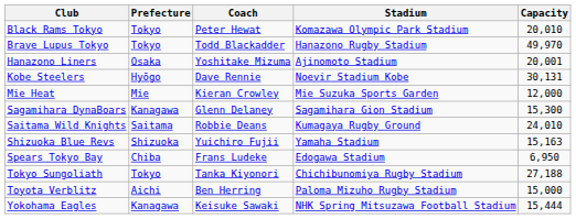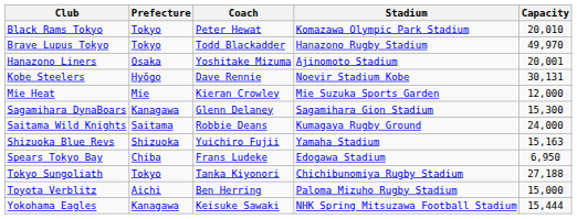 <table class="wikitable">
 <tr>
 <th>Club</th>
 <th>Prefecture</th>
 <th>Coach</th>
 <th>Stadium</th>
 <th>Capacity</th>
 </tr>
 <tr>
 <td><a href='#'>Black Rams Tokyo</a><br></td>
 <td><a href='#'>Tokyo</a></td>
 <td> <a href='#'>Peter Hewat</a></td>
 <td><a href='#'>Komazawa Olympic Park Stadium</a></td>
 <td align=center>20,010</td>
 </tr>
 <tr>
 <td><a href='#'>Brave Lupus Tokyo</a><br></td>
 <td><a href='#'>Tokyo</a></td>
 <td> <a href='#'>Todd Blackadder</a></td>
 <td><a href='#'>Hanazono Rugby Stadium</a></td>
 <td align=center>49,970</td>
 </tr>
 <tr>
 <td><a href='#'>Hanazono Liners</a><br></td>
 <td><a href='#'>Osaka</a></td>
 <td> <a href='#'>Yoshitake Mizuma</a></td>
 <td><a href='#'>Ajinomoto Stadium</a></td>
 <td align=center>20,001</td>
 </tr>
 <tr>
 <td><a href='#'>Kobe Steelers</a><br></td>
 <td><a href='#'>Hyōgo</a></td>
 <td> <a href='#'>Dave Rennie</a></td>
 <td><a href='#'>Noevir Stadium Kobe</a></td>
 <td align=center>30,131</td>
 </tr>
 <tr>
 <td><a href='#'>Mie Heat</a><br></td>
 <td><a href='#'>Mie</a></td>
 <td> <a href='#'>Kieran Crowley</a></td>
 <td><a href='#'>Mie Suzuka Sports Garden</a></td>
 <td align=center>12,000</td>
 </tr>
 <tr>
 <td><a href='#'>Sagamihara DynaBoars</a><br></td>
 <td><a href='#'>Kanagawa</a></td>
 <td> <a href='#'>Glenn Delaney</a></td>
 <td><a href='#'>Sagamihara Gion Stadium</a></td>
 <td align=center>15,300</td>
 </tr>
 <tr>
 <td><a href='#'>Saitama Wild Knights</a><br></td>
 <td><a href='#'>Saitama</a></td>
 <td> <a href='#'>Robbie Deans</a></td>
 <td><a href='#'>Kumagaya Rugby Ground</a></td>
-<td align=center>24,010</td>
+<td align=center>24,000</td>
 </tr>
 <tr>
 <td><a href='#'>Shizuoka Blue Revs</a><br></td>
 <td><a href='#'>Shizuoka</a></td>
 <td> <a href='#'>Yuichiro Fujii</a></td>
 <td><a href='#'>Yamaha Stadium</a></td>
 <td align=center>15,163</td>
 </tr>
 <tr>
 <td><a href='#'>Spears Tokyo Bay</a><br></td>
 <td><a href='#'>Chiba</a></td>
 <td> <a href='#'>Frans Ludeke</a></td>
 <td><a href='#'>Edogawa Stadium</a></td>
 <td align=center>6,950</td>
 </tr>
 <tr>
 <td><a href='#'>Tokyo Sungoliath</a><br></td>
 <td><a href='#'>Tokyo</a></td>
 <td> <a href='#'>Tanka Kiyonori</a></td>
 <td><a href='#'>Chichibunomiya Rugby Stadium</a></td>
 <td align=center>27,188</td>
 </tr>
 <tr>
 <td><a href='#'>Toyota Verblitz</a><br></td>
 <td><a href='#'>Aichi</a></td>
 <td> <a href='#'>Ben Herring</a></td>
 <td><a href='#'>Paloma Mizuho Rugby Stadium</a></td>
 <td align=center>15,000</td>
 </tr>
 <tr>
 <td><a href='#'>Yokohama Eagles</a><br></td>
 <td><a href='#'>Kanagawa</a></td>
 <td> <a href='#'>Keisuke Sawaki</a></td>
 <td><a href='#'>NHK Spring Mitsuzawa Football Stadium</a></td>
 <td align=center>15,444</td>
 </tr>
 </table>
